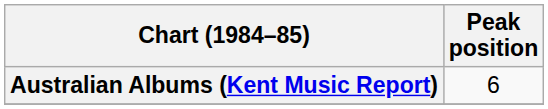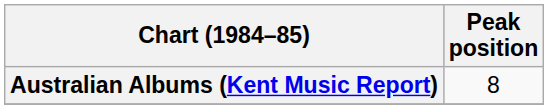 <table class="wikitable sortable plainrowheaders" style="text-align:center">
 <tr>
 <th scope="col">Chart (1984–85)</th>
 <th scope="col">Peak<br>position</th>
 </tr>
 <tr>
 <th scope="row">Australian Albums (<a href='#'>Kent Music Report</a>)</th>
-<td>6</td>
+<td>8</td>
 </tr>
 <tr>
 </tr>
 <tr>
 </tr>
 <tr>
 </tr>
 </table>
